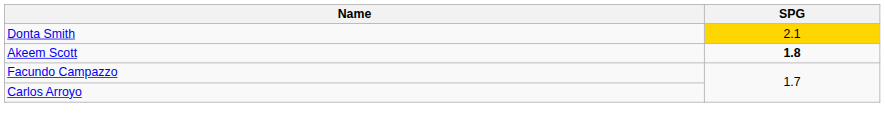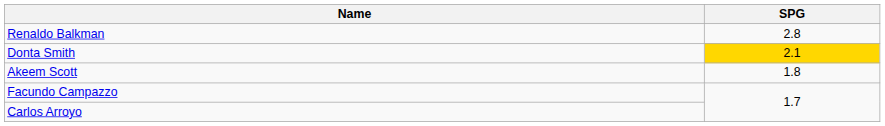 <table class=wikitable width="90%">
 <tr>
 <th width="80%">Name</th>
 <th width="20%">SPG</th>
+</tr>
+<tr>
+<td> <a href='#'>Renaldo Balkman</a></td>
+<td align=center>2.8</td>
 </tr>
 <tr>
 <td> <a href='#'>Donta Smith</a></td>
 <td align=center style="background: gold;">2.1</td>
 </tr>
 <tr>
 <td> <a href='#'>Akeem Scott</a></td>
-<td align=center><strong>1.8</strong></td>
+<td align=center>1.8</td>
 </tr>
 <tr>
 <td> <a href='#'>Facundo Campazzo</a></td>
 <td align=center rowspan=2>1.7</td>
 </tr>
 <tr>
 <td> <a href='#'>Carlos Arroyo</a></td>
 </tr>
 </table>
